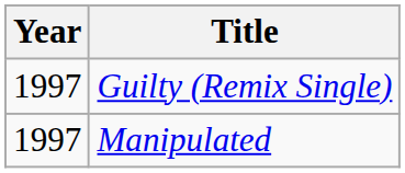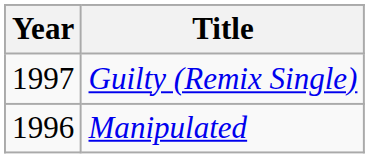 <table class="wikitable">
 <tr>
 <th>Year</th>
 <th>Title</th>
 </tr>
 <tr>
 <td>1997</td>
 <td><em><a href='#'>Guilty (Remix Single)</a></em></td>
 </tr>
 <tr>
-<td>1997</td>
+<td>1996</td>
 <td><em><a href='#'>Manipulated</a></em></td>
 </tr>
 </table>
